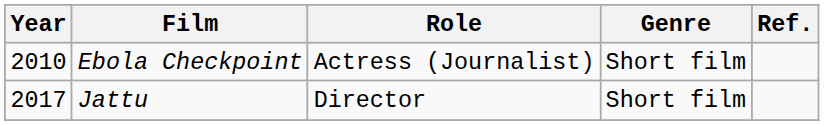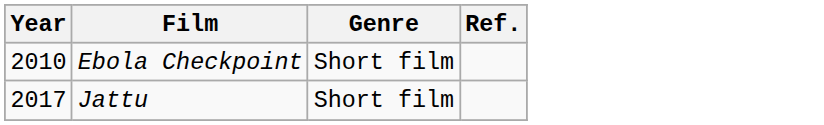 <table class="wikitable">
 <tr>
 <th>Year</th>
 <th>Film</th>
-<th>Role</th>
 <th>Genre</th>
 <th>Ref.</th>
 </tr>
 <tr>
 <td>2010</td>
 <td><em>Ebola Checkpoint</em></td>
-<td>Actress (Journalist)</td>
 <td>Short film</td>
 <td></td>
 </tr>
 <tr>
 <td>2017</td>
 <td><em>Jattu</em></td>
-<td>Director</td>
 <td>Short film</td>
 <td></td>
 </tr>
 </table>
